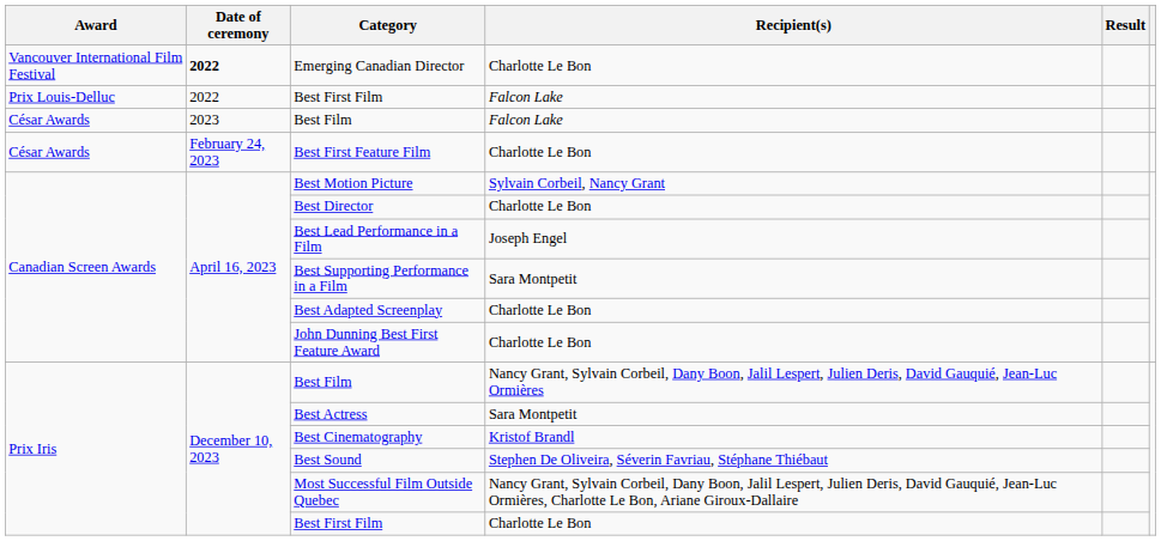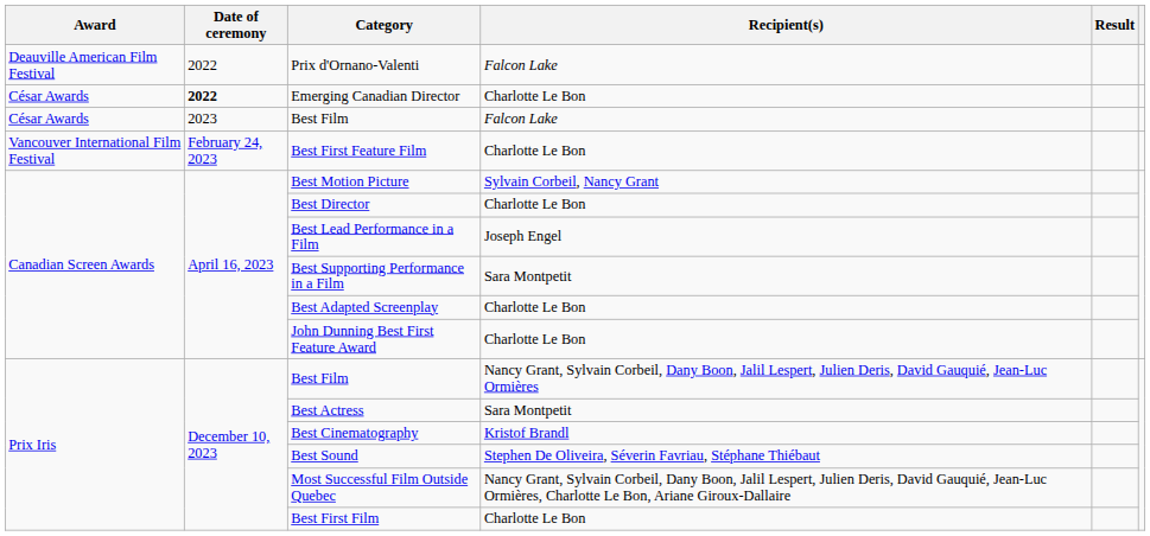 <table class="wikitable plainrowheaders sortable">
 <tr>
 <th scope="col">Award</th>
 <th scope="col">Date of ceremony</th>
 <th scope="col">Category</th>
 <th scope="col">Recipient(s)</th>
 <th scope="col">Result</th>
 <th scope="col" class="unsortable"></th>
 </tr>
 <tr>
-<td><a href='#'>Vancouver International Film Festival</a></td>
-<td><strong>2022</strong></td>
-<td>Emerging Canadian Director</td>
-<td>Charlotte Le Bon</td>
+<td><a href='#'>Deauville American Film Festival</a></td>
+<td>2022</td>
+<td>Prix d'Ornano-Valenti</td>
+<td><em>Falcon Lake</em></td>
 <td></td>
 <td></td>
 </tr>
 <tr>
-<td><a href='#'>Prix Louis-Delluc</a></td>
-<td>2022</td>
-<td>Best First Film</td>
-<td><em>Falcon Lake</em></td>
+<td><a href='#'>César Awards</a></td>
+<td><strong>2022</strong></td>
+<td>Emerging Canadian Director</td>
+<td>Charlotte Le Bon</td>
 <td></td>
 <td></td>
 </tr>
 <tr>
 <td><a href='#'>César Awards</a></td>
 <td>2023</td>
 <td>Best Film</td>
 <td><em>Falcon Lake</em></td>
 <td></td>
 <td></td>
 </tr>
 <tr>
-<td><a href='#'>César Awards</a></td>
+<td><a href='#'>Vancouver International Film Festival</a></td>
 <td><a href='#'>February 24, 2023</a></td>
 <td><a href='#'>Best First Feature Film</a></td>
 <td>Charlotte Le Bon</td>
 <td></td>
 <td></td>
 </tr>
 <tr>
 <td rowspan=6><a href='#'>Canadian Screen Awards</a></td>
 <td rowspan=6><a href='#'>April 16, 2023</a></td>
 <td><a href='#'>Best Motion Picture</a></td>
 <td><a href='#'>Sylvain Corbeil</a>, <a href='#'>Nancy Grant</a></td>
 <td></td>
 <td rowspan=6></td>
 </tr>
 <tr>
 <td><a href='#'>Best Director</a></td>
 <td>Charlotte Le Bon</td>
 <td></td>
 </tr>
 <tr>
 <td><a href='#'>Best Lead Performance in a Film</a></td>
 <td>Joseph Engel</td>
 <td></td>
 </tr>
 <tr>
 <td><a href='#'>Best Supporting Performance in a Film</a></td>
 <td>Sara Montpetit</td>
 <td></td>
 </tr>
 <tr>
 <td><a href='#'>Best Adapted Screenplay</a></td>
 <td>Charlotte Le Bon</td>
 <td></td>
 </tr>
 <tr>
 <td><a href='#'>John Dunning Best First Feature Award</a></td>
 <td>Charlotte Le Bon</td>
 <td></td>
 </tr>
 <tr>
 <td rowspan=6><a href='#'>Prix Iris</a></td>
 <td rowspan=6><a href='#'>December 10, 2023</a></td>
 <td><a href='#'>Best Film</a></td>
 <td>Nancy Grant, Sylvain Corbeil, <a href='#'>Dany Boon</a>, <a href='#'>Jalil Lespert</a>, <a href='#'>Julien Deris</a>, <a href='#'>David Gauquié</a>, <a href='#'>Jean-Luc Ormières</a></td>
 <td></td>
 <td rowspan=6></td>
 </tr>
 <tr>
 <td><a href='#'>Best Actress</a></td>
 <td>Sara Montpetit</td>
 <td></td>
 </tr>
 <tr>
 <td><a href='#'>Best Cinematography</a></td>
 <td><a href='#'>Kristof Brandl</a></td>
 <td></td>
 </tr>
 <tr>
 <td><a href='#'>Best Sound</a></td>
 <td><a href='#'>Stephen De Oliveira</a>, <a href='#'>Séverin Favriau</a>, <a href='#'>Stéphane Thiébaut</a></td>
 <td></td>
 </tr>
 <tr>
 <td><a href='#'>Most Successful Film Outside Quebec</a></td>
 <td>Nancy Grant, Sylvain Corbeil, Dany Boon, Jalil Lespert, Julien Deris, David Gauquié, Jean-Luc Ormières, Charlotte Le Bon, Ariane Giroux-Dallaire</td>
 <td></td>
 </tr>
 <tr>
 <td><a href='#'>Best First Film</a></td>
 <td>Charlotte Le Bon</td>
 <td></td>
 </tr>
 </table>
